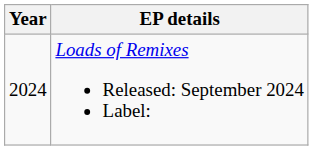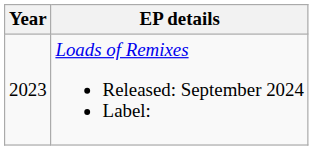 <table class="wikitable">
 <tr>
 <th rowspan="1">Year</th>
 <th rowspan="1">EP details</th>
 </tr>
 <tr>
-<td>2024</td>
+<td>2023</td>
 <td><em><a href='#'>Loads of Remixes</a></em><br><ul><li>Released: September 2024</li><li>Label:</li></ul></td>
 </tr>
 </table>
